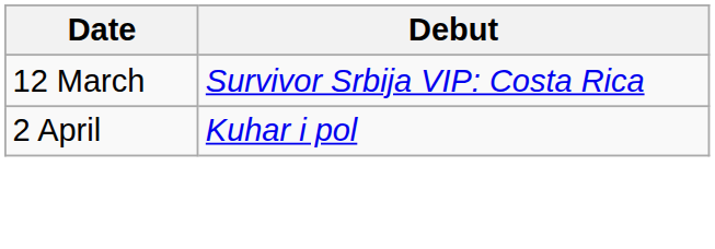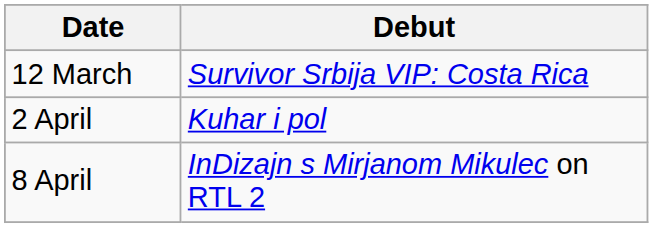 <table class="wikitable">
 <tr>
 <th width=90>Date</th>
 <th width=250>Debut</th>
 </tr>
 <tr>
 <td>12 March</td>
 <td><em><a href='#'>Survivor Srbija VIP: Costa Rica</a></em></td>
 </tr>
 <tr>
 <td>2 April</td>
 <td><em><a href='#'>Kuhar i pol</a></em></td>
 </tr>
+<tr>
+<td>8 April</td>
+<td><em><a href='#'>InDizajn s Mirjanom Mikulec</a></em> on <a href='#'>RTL 2</a></td>
+</tr>
 </table>
